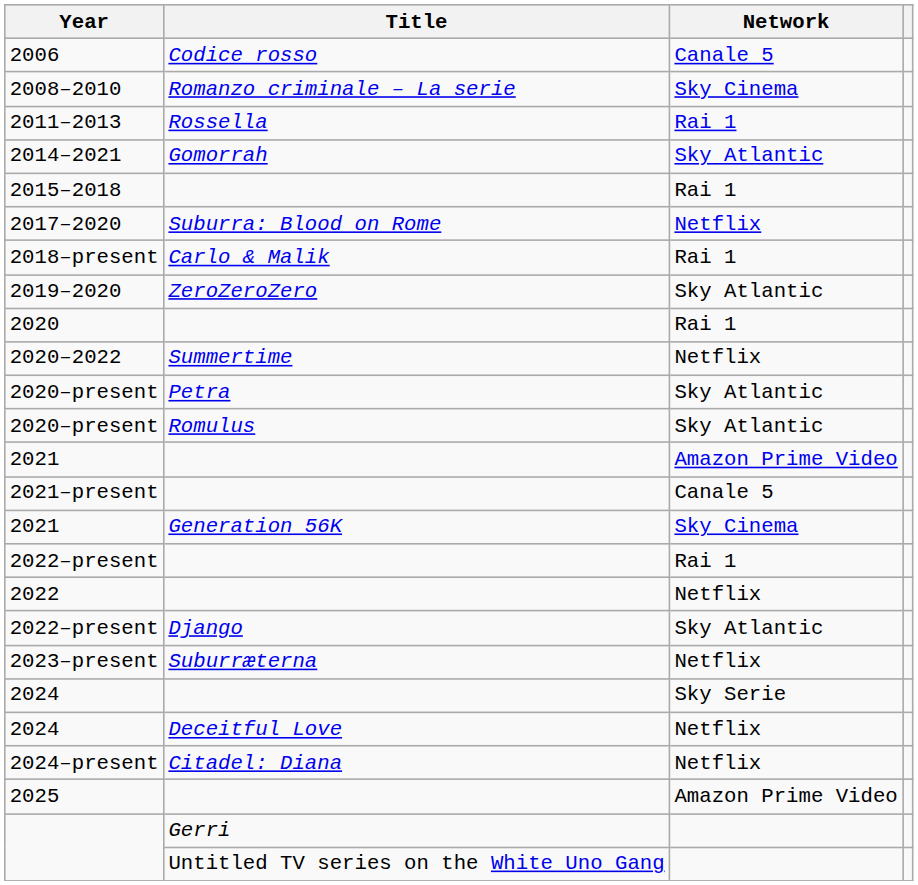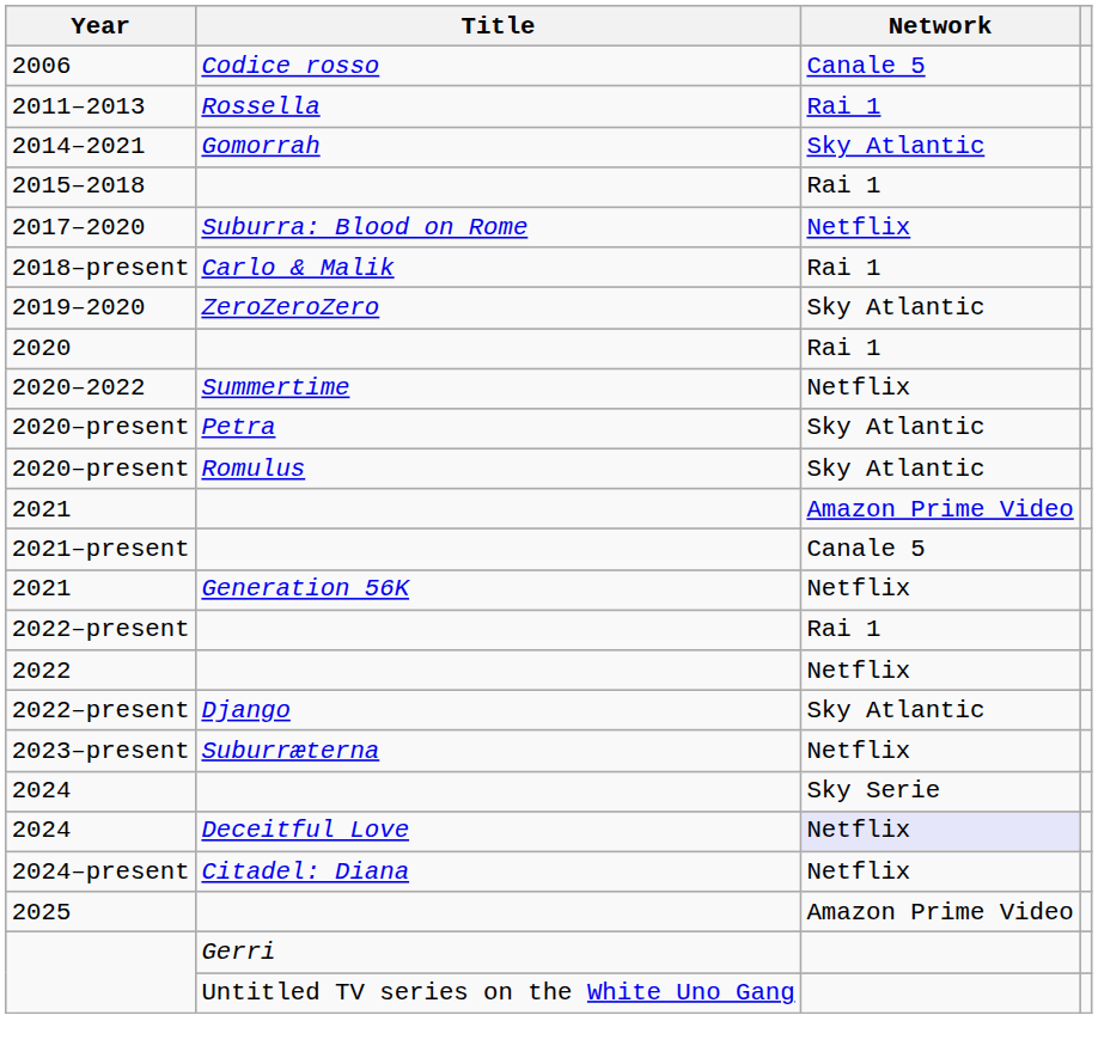 <table class="wikitable plainrowheaders sortable">
 <tr style="text-align:center;">
 <th>Year</th>
 <th>Title</th>
 <th>Network</th>
 <th class="unsortable"></th>
 </tr>
 <tr>
 <td>2006</td>
 <td><em><a href='#'>Codice rosso</a></em></td>
 <td><a href='#'>Canale 5</a></td>
-<td></td>
-</tr>
-<tr>
-<td>2008–2010</td>
-<td><em><a href='#'>Romanzo criminale – La serie</a></em></td>
-<td><a href='#'>Sky Cinema</a></td>
 <td></td>
 </tr>
 <tr>
 <td>2011–2013</td>
 <td><em><a href='#'>Rossella</a></em></td>
 <td><a href='#'>Rai 1</a></td>
 <td></td>
 </tr>
 <tr>
 <td>2014–2021</td>
 <td><em><a href='#'>Gomorrah</a></em></td>
 <td><a href='#'>Sky Atlantic</a></td>
 <td></td>
 </tr>
 <tr>
 <td>2015–2018</td>
 <td><em></em></td>
 <td>Rai 1</td>
 <td></td>
 </tr>
 <tr>
 <td>2017–2020</td>
 <td><em><a href='#'>Suburra: Blood on Rome</a></em></td>
 <td><a href='#'>Netflix</a></td>
 <td></td>
 </tr>
 <tr>
 <td>2018–present</td>
 <td><em><a href='#'>Carlo & Malik</a></em></td>
 <td>Rai 1</td>
 <td></td>
 </tr>
 <tr>
 <td>2019–2020</td>
 <td><em><a href='#'>ZeroZeroZero</a></em></td>
 <td>Sky Atlantic</td>
 <td></td>
 </tr>
 <tr>
 <td>2020</td>
 <td><em></em></td>
 <td>Rai 1</td>
 <td></td>
 </tr>
 <tr>
 <td>2020–2022</td>
 <td><em><a href='#'>Summertime</a></em></td>
 <td>Netflix</td>
 <td></td>
 </tr>
 <tr>
 <td>2020–present</td>
 <td><em><a href='#'>Petra</a></em></td>
 <td>Sky Atlantic</td>
 <td></td>
 </tr>
 <tr>
 <td>2020–present</td>
 <td><em><a href='#'>Romulus</a></em></td>
 <td>Sky Atlantic</td>
 <td></td>
 </tr>
 <tr>
 <td>2021</td>
 <td><em></em></td>
 <td><a href='#'>Amazon Prime Video</a></td>
 <td></td>
 </tr>
 <tr>
 <td>2021–present</td>
 <td><em></em></td>
 <td>Canale 5</td>
 <td></td>
 </tr>
 <tr>
 <td>2021</td>
 <td><em><a href='#'>Generation 56K</a></em></td>
-<td><a href='#'>Sky Cinema</a></td>
+<td>Netflix</td>
 <td></td>
 </tr>
 <tr>
 <td>2022–present</td>
 <td><em></em></td>
 <td>Rai 1</td>
 <td></td>
 </tr>
 <tr>
 <td>2022</td>
 <td><em></em></td>
 <td>Netflix</td>
 <td></td>
 </tr>
 <tr>
 <td>2022–present</td>
 <td><em><a href='#'>Django</a></em></td>
 <td>Sky Atlantic</td>
 <td></td>
 </tr>
 <tr>
 <td>2023–present</td>
 <td><em><a href='#'>Suburræterna</a></em></td>
 <td>Netflix</td>
 <td></td>
 </tr>
 <tr>
 <td>2024</td>
 <td><em></em></td>
 <td>Sky Serie</td>
 <td></td>
 </tr>
 <tr>
 <td>2024</td>
 <td><em><a href='#'>Deceitful Love</a></em></td>
-<td>Netflix</td>
+<td style="background: lavender;">Netflix</td>
 <td></td>
 </tr>
 <tr>
 <td>2024–present</td>
 <td><em><a href='#'>Citadel: Diana</a></em></td>
 <td>Netflix</td>
 <td></td>
 </tr>
 <tr>
 <td>2025</td>
 <td><em></em></td>
 <td>Amazon Prime Video</td>
 <td></td>
 </tr>
 <tr>
 <td rowspan="2"></td>
 <td><em>Gerri</em></td>
 <td></td>
 <td></td>
 </tr>
 <tr>
 <td>Untitled TV series on the <a href='#'>White Uno Gang</a></td>
 <td></td>
 <td></td>
 </tr>
 </table>
